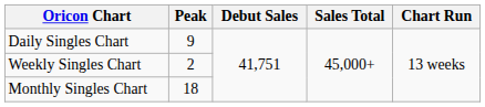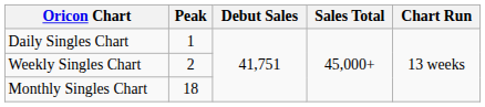 <table class="wikitable" style="width:500px;">
 <tr>
 <th style="text-align:center;"><a href='#'>Oricon</a> Chart</th>
 <th style="text-align:center;">Peak</th>
 <th style="text-align:center;">Debut Sales</th>
 <th style="text-align:center;">Sales Total</th>
 <th style="text-align:center;">Chart Run</th>
 </tr>
 <tr>
 <td align="left">Daily Singles Chart</td>
-<td style="text-align:center;">9</td>
+<td style="text-align:center;">1</td>
 <td style="text-align:center;" rowspan="3">41,751</td>
 <td style="text-align:center;" rowspan="3">45,000+</td>
 <td style="text-align:center;" rowspan="3">13 weeks</td>
 </tr>
 <tr>
 <td align="left">Weekly Singles Chart</td>
 <td style="text-align:center;">2</td>
 </tr>
 <tr>
 <td align="left">Monthly Singles Chart</td>
 <td style="text-align:center;">18</td>
 </tr>
 </table>
